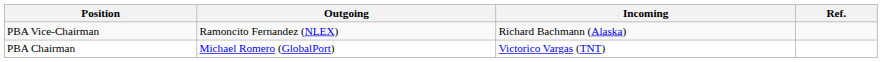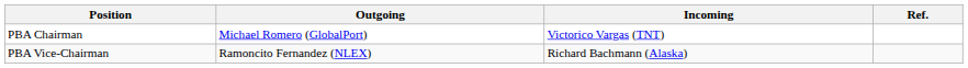 <table class="wikitable sortable" syle="width:80%;">
 <tr>
 <th style="width:5%;">Position</th>
 <th style="width:8%;">Outgoing</th>
 <th style="width:8%;">Incoming</th>
 <th class="unsortable" style="width:2%;">Ref.</th>
 </tr>
+<tr style="background:#fff;">
+<td>PBA Chairman</td>
+<td><a href='#'>Michael Romero</a> (<a href='#'>GlobalPort</a>)</td>
+<td><a href='#'>Victorico Vargas</a> (<a href='#'>TNT</a>)</td>
+<td></td>
+</tr>
 <tr>
 <td>PBA Vice-Chairman</td>
 <td>Ramoncito Fernandez (<a href='#'>NLEX</a>)</td>
 <td>Richard Bachmann (<a href='#'>Alaska</a>)</td>
 <td></td>
 </tr>
-<tr style="background:#fff;">
-<td>PBA Chairman</td>
-<td><a href='#'>Michael Romero</a> (<a href='#'>GlobalPort</a>)</td>
-<td><a href='#'>Victorico Vargas</a> (<a href='#'>TNT</a>)</td>
-<td></td>
-</tr>
 </table>
